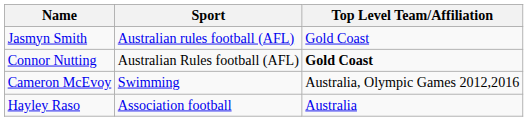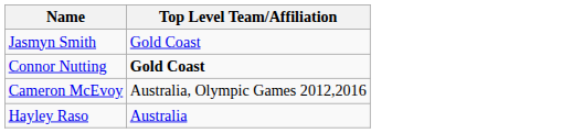 <table class="wikitable">
 <tr>
 <th>Name</th>
-<th>Sport</th>
 <th>Top Level Team/Affiliation</th>
 </tr>
 <tr>
 <td><a href='#'>Jasmyn Smith</a></td>
-<td><a href='#'>Australian rules football (AFL)</a></td>
 <td><a href='#'>Gold Coast</a></td>
 </tr>
 <tr>
 <td><a href='#'>Connor Nutting</a></td>
-<td>Australian Rules football (AFL)</td>
 <td><strong>Gold Coast</strong></td>
 </tr>
 <tr>
 <td><a href='#'>Cameron McEvoy</a></td>
-<td><a href='#'>Swimming</a></td>
 <td>Australia, Olympic Games 2012,2016</td>
 </tr>
 <tr>
 <td><a href='#'>Hayley Raso</a></td>
-<td><a href='#'>Association football</a></td>
 <td><a href='#'>Australia</a></td>
 </tr>
 </table>
